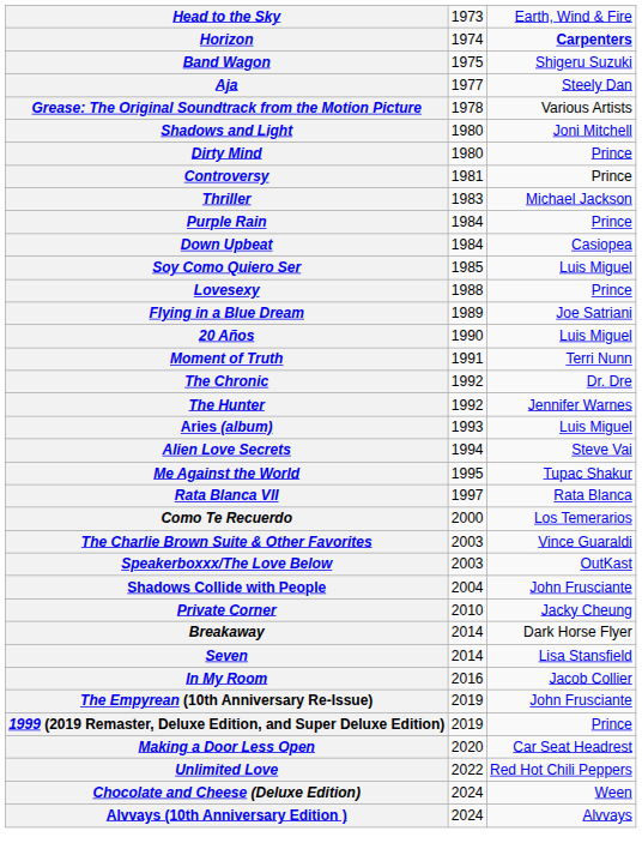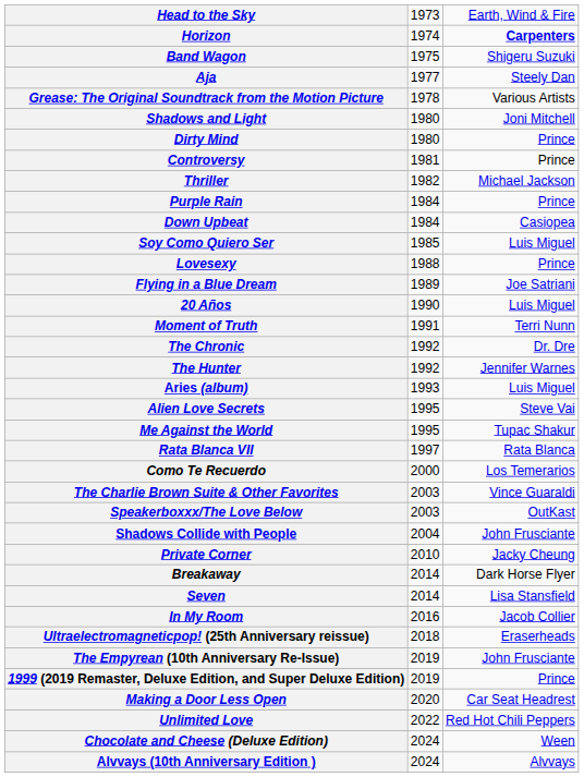 <table class="wikitable plainrowheaders sortable">
 <tr>
 <th scope=row><em><a href='#'>Head to the Sky</a></em></th>
 <td style="text-align:center;">1973</td>
 <td style="text-align:right;"><a href='#'>Earth, Wind & Fire</a></td>
 </tr>
 <tr>
 <th scope=row><em><a href='#'>Horizon</a></em></th>
 <td style="text-align:center;">1974</td>
 <td style="text-align:right;"><strong><a href='#'>Carpenters</a></strong></td>
 </tr>
 <tr>
 <th scope=row><em><a href='#'>Band Wagon</a></em></th>
 <td style="text-align:center;">1975</td>
 <td style="text-align:right;"><a href='#'>Shigeru Suzuki</a></td>
 </tr>
 <tr>
 <th scope=row><em><a href='#'>Aja</a></em></th>
 <td style="text-align:center;">1977</td>
 <td style="text-align:right;"><a href='#'>Steely Dan</a></td>
 </tr>
 <tr>
 <th scope=row><em><a href='#'>Grease: The Original Soundtrack from the Motion Picture</a></em></th>
 <td style="text-align:center;">1978</td>
 <td style="text-align:right;">Various Artists</td>
 </tr>
 <tr>
 <th scope=row><em><a href='#'>Shadows and Light</a></em></th>
 <td style="text-align:center;">1980</td>
 <td style="text-align:right;"><a href='#'>Joni Mitchell</a></td>
 </tr>
 <tr>
 <th scope=row><em><a href='#'>Dirty Mind</a></em></th>
 <td style="text-align:center;">1980</td>
 <td style="text-align:right;"><a href='#'>Prince</a></td>
 </tr>
 <tr>
 <th scope=row><em><a href='#'>Controversy</a></em></th>
 <td style="text-align:center;">1981</td>
 <td style="text-align:right;">Prince</td>
 </tr>
 <tr>
 <th scope=row><em><a href='#'>Thriller</a></em></th>
-<td style="text-align:center;">1983</td>
+<td style="text-align:center;">1982</td>
 <td style="text-align:right;"><a href='#'>Michael Jackson</a></td>
 </tr>
 <tr>
 <th scope=row><em><a href='#'>Purple Rain</a></em></th>
 <td style="text-align:center;">1984</td>
 <td style="text-align:right;"><a href='#'>Prince</a></td>
 </tr>
 <tr>
 <th scope=row><em><a href='#'>Down Upbeat</a></em></th>
 <td style="text-align:center;">1984</td>
 <td style="text-align:right;"><a href='#'>Casiopea</a></td>
 </tr>
 <tr>
 <th scope=row><em><a href='#'>Soy Como Quiero Ser</a></em></th>
 <td style="text-align:center;">1985</td>
 <td style="text-align:right;"><a href='#'>Luis Miguel</a></td>
 </tr>
 <tr>
 <th scope=row><em><a href='#'>Lovesexy</a></em></th>
 <td style="text-align:center;">1988</td>
 <td style="text-align:right;"><a href='#'>Prince</a></td>
 </tr>
 <tr>
 <th scope=row><em><a href='#'>Flying in a Blue Dream</a></em></th>
 <td style="text-align:center;">1989</td>
 <td style="text-align:right;"><a href='#'>Joe Satriani</a></td>
 </tr>
 <tr>
 <th scope=row><em><a href='#'>20 Años</a></em></th>
 <td style="text-align:center;">1990</td>
 <td style="text-align:right;"><a href='#'>Luis Miguel</a></td>
 </tr>
 <tr>
 <th scope=row><em><a href='#'>Moment of Truth</a></em></th>
 <td style="text-align:center;">1991</td>
 <td style="text-align:right;"><a href='#'>Terri Nunn</a></td>
 </tr>
 <tr>
 <th scope=row><em><a href='#'>The Chronic</a></em></th>
 <td style="text-align:center;">1992</td>
 <td style="text-align:right;"><a href='#'>Dr. Dre</a></td>
 </tr>
 <tr>
 <th scope=row><em><a href='#'>The Hunter</a></em></th>
 <td style="text-align:center;">1992</td>
 <td style="text-align:right;"><a href='#'>Jennifer Warnes</a></td>
 </tr>
 <tr>
 <th scope=row><em><a href='#'></em>Aries<em> (album)</a></em></th>
 <td style="text-align:center;">1993</td>
 <td style="text-align:right;"><a href='#'>Luis Miguel</a></td>
 </tr>
 <tr>
 <th scope=row><em><a href='#'>Alien Love Secrets</a></em></th>
-<td style="text-align:center;">1994</td>
+<td style="text-align:center;">1995</td>
 <td style="text-align:right;"><a href='#'>Steve Vai</a></td>
 </tr>
 <tr>
 <th scope=row><em><a href='#'>Me Against the World</a></em></th>
 <td style="text-align:center;">1995</td>
 <td style="text-align:right;"><a href='#'>Tupac Shakur</a></td>
 </tr>
 <tr>
 <th scope=row><em><a href='#'>Rata Blanca VII</a></em></th>
 <td style="text-align:center;">1997</td>
 <td style="text-align:right;"><a href='#'>Rata Blanca</a></td>
 </tr>
 <tr>
 <th scope=row><em>Como Te Recuerdo</em></th>
 <td style="text-align:center;">2000</td>
 <td style="text-align:right;"><a href='#'>Los Temerarios</a></td>
 </tr>
 <tr>
 <th scope=row><em><a href='#'>The Charlie Brown Suite & Other Favorites</a></em></th>
 <td style="text-align:center;">2003</td>
 <td style="text-align:right;"><a href='#'>Vince Guaraldi</a></td>
 </tr>
 <tr>
 <th scope=row><em><a href='#'>Speakerboxxx/The Love Below</a></em></th>
 <td style="text-align:center;">2003</td>
 <td style="text-align:right;"><a href='#'>OutKast</a></td>
 </tr>
 <tr>
 <th scope=row><a href='#'>Shadows Collide with People</a></th>
 <td style="text-align:center;">2004</td>
 <td style="text-align:right;"><a href='#'>John Frusciante</a></td>
 </tr>
 <tr>
 <th scope=row><em><a href='#'>Private Corner</a></em></th>
 <td style="text-align:center;">2010</td>
 <td style="text-align:right;"><a href='#'>Jacky Cheung</a></td>
 </tr>
 <tr>
 <th scope=row><em>Breakaway</em></th>
 <td style="text-align:center;">2014</td>
 <td style="text-align:right;">Dark Horse Flyer</td>
 </tr>
 <tr>
 <th scope=row><em><a href='#'>Seven</a></em></th>
 <td style="text-align:center;">2014</td>
 <td style="text-align:right;"><a href='#'>Lisa Stansfield</a></td>
 </tr>
 <tr>
 <th scope=row><em><a href='#'>In My Room</a></em></th>
 <td style="text-align:center;">2016</td>
 <td style="text-align:right;"><a href='#'>Jacob Collier</a></td>
 </tr>
 <tr>
+<th scope=row><em><a href='#'>Ultraelectromagneticpop!</a></em> (25th Anniversary reissue)</th>
+<td style="text-align:center;">2018</td>
+<td style="text-align:right;"><a href='#'>Eraserheads</a></td>
+</tr>
+<tr>
 <th scope=row><em><a href='#'>The Empyrean</a></em> (10th Anniversary Re-Issue)</th>
 <td style="text-align:center;">2019</td>
 <td style="text-align:right;"><a href='#'>John Frusciante</a></td>
 </tr>
 <tr>
 <th scope=row><em><a href='#'>1999</a></em> (2019 Remaster, Deluxe Edition, and Super Deluxe Edition)</th>
 <td style="text-align:center;">2019</td>
 <td style="text-align:right;"><a href='#'>Prince</a></td>
 </tr>
 <tr>
 <th scope=row><em><a href='#'>Making a Door Less Open</a></em></th>
 <td style="text-align:center;">2020</td>
 <td style="text-align:right;"><a href='#'>Car Seat Headrest</a></td>
 </tr>
 <tr>
 <th scope=row><em><a href='#'>Unlimited Love</a></em></th>
 <td style="text-align:center;">2022</td>
 <td style="text-align:right;"><a href='#'>Red Hot Chili Peppers</a></td>
 </tr>
 <tr>
 <th scope=row><em><a href='#'>Chocolate and Cheese</a> (Deluxe Edition)</em></th>
 <td style="text-align:center;">2024</td>
 <td style="text-align:right;"><a href='#'>Ween</a></td>
 </tr>
 <tr>
 <th scope=row><a href='#'>Alvvays (10th Anniversary Edition )</a></th>
 <td style="text-align:center;">2024</td>
 <td style="text-align:right;"><a href='#'>Alvvays</a></td>
 </tr>
 </table>
